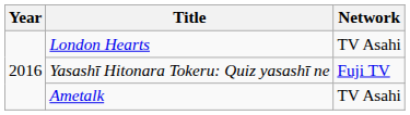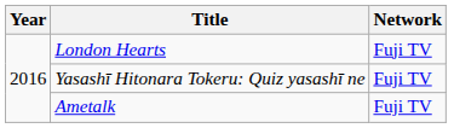 <table class="wikitable">
 <tr>
 <th>Year</th>
 <th>Title</th>
 <th>Network</th>
 </tr>
 <tr>
 <td rowspan="3">2016</td>
 <td><em><a href='#'>London Hearts</a></em></td>
-<td>TV Asahi</td>
+<td><a href='#'>Fuji TV</a></td>
 </tr>
 <tr>
 <td><em>Yasashī Hitonara Tokeru: Quiz yasashī ne</em></td>
 <td><a href='#'>Fuji TV</a></td>
 </tr>
 <tr>
 <td><em><a href='#'>Ametalk</a></em></td>
-<td>TV Asahi</td>
+<td><a href='#'>Fuji TV</a></td>
 </tr>
 </table>
